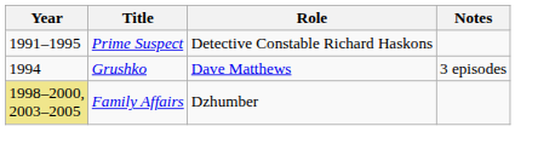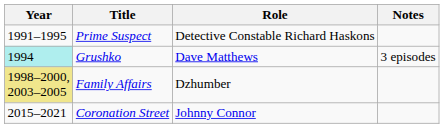 <table class="wikitable sortable">
 <tr>
 <th>Year</th>
 <th>Title</th>
 <th>Role</th>
 <th>Notes</th>
 </tr>
 <tr>
 <td>1991–1995</td>
 <td><em><a href='#'>Prime Suspect</a></em></td>
 <td>Detective Constable Richard Haskons</td>
 <td></td>
 </tr>
 <tr>
-<td>1994</td>
+<td style="background: paleturquoise;">1994</td>
 <td><em><a href='#'>Grushko</a></em></td>
 <td><a href='#'>Dave Matthews</a></td>
 <td>3 episodes</td>
 </tr>
 <tr>
 <td style="background: khaki;">1998–2000,<br>2003–2005</td>
 <td><em><a href='#'>Family Affairs</a></em></td>
 <td>Dzhumber</td>
 <td></td>
 </tr>
+<tr>
+<td>2015–2021</td>
+<td><em><a href='#'>Coronation Street</a></em></td>
+<td><a href='#'>Johnny Connor</a></td>
+<td></td>
+</tr>
 </table>
